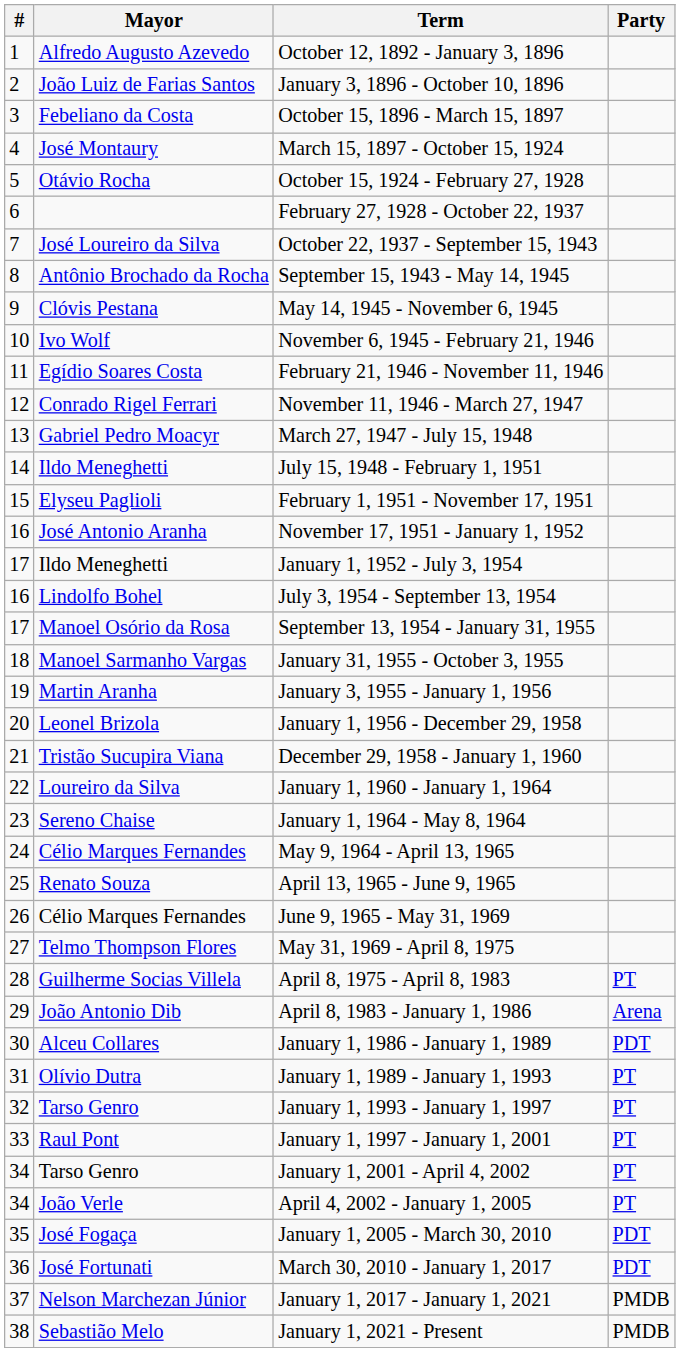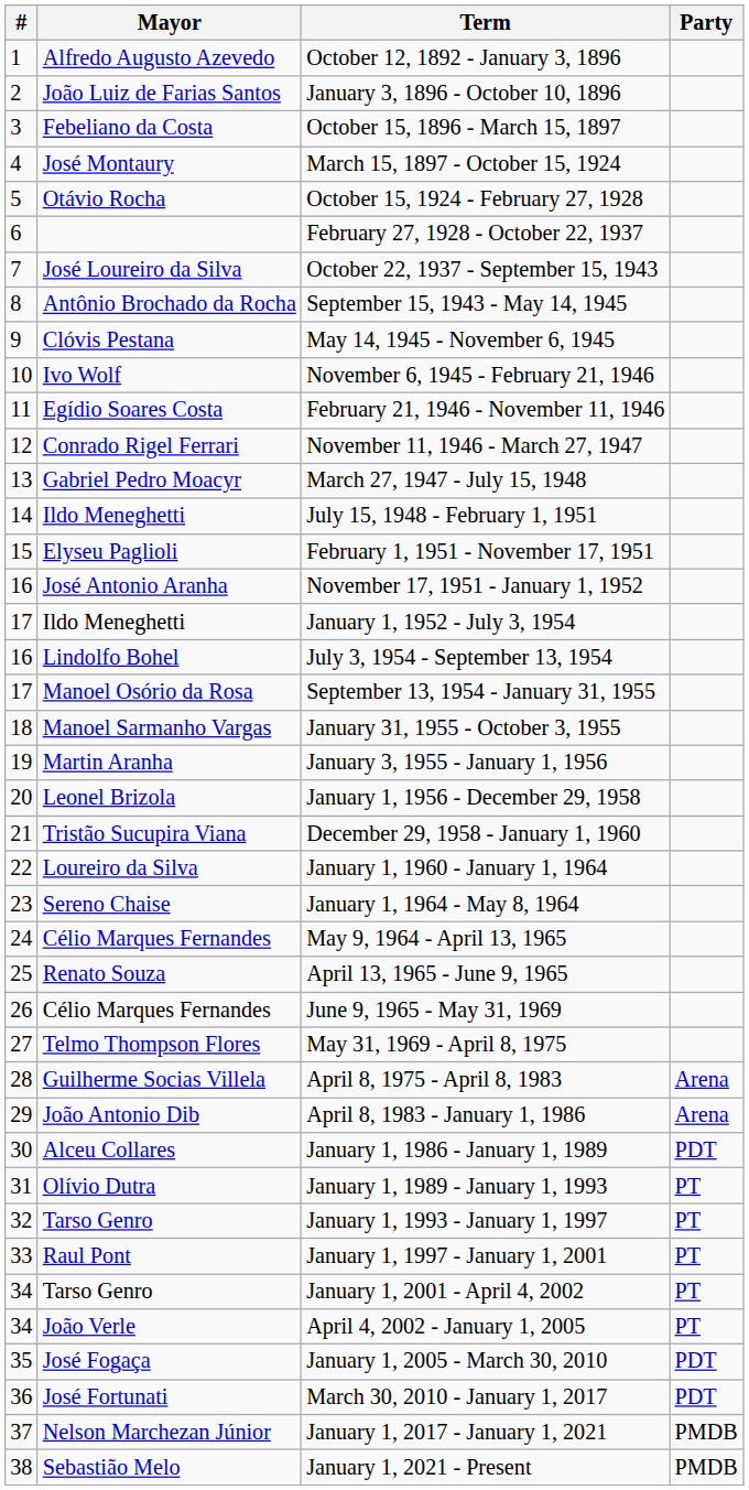 <table class="wikitable">
 <tr>
 <th>#</th>
 <th>Mayor</th>
 <th>Term</th>
 <th>Party</th>
 </tr>
 <tr>
 <td>1</td>
 <td><a href='#'>Alfredo Augusto Azevedo</a></td>
 <td>October 12, 1892 - January 3, 1896</td>
 <td></td>
 </tr>
 <tr>
 <td>2</td>
 <td><a href='#'>João Luiz de Farias Santos</a></td>
 <td>January 3, 1896 - October 10, 1896</td>
 <td></td>
 </tr>
 <tr>
 <td>3</td>
 <td><a href='#'>Febeliano da Costa</a></td>
 <td>October 15, 1896 - March 15, 1897</td>
 <td></td>
 </tr>
 <tr>
 <td>4</td>
 <td><a href='#'>José Montaury</a></td>
 <td>March 15, 1897 - October 15, 1924</td>
 <td></td>
 </tr>
 <tr>
 <td>5</td>
 <td><a href='#'>Otávio Rocha</a></td>
 <td>October 15, 1924 - February 27, 1928</td>
 <td></td>
 </tr>
 <tr>
 <td>6</td>
 <td></td>
 <td>February 27, 1928 - October 22, 1937</td>
 <td></td>
 </tr>
 <tr>
 <td>7</td>
 <td><a href='#'>José Loureiro da Silva</a></td>
 <td>October 22, 1937 - September 15, 1943</td>
 <td></td>
 </tr>
 <tr>
 <td>8</td>
 <td><a href='#'>Antônio Brochado da Rocha</a></td>
 <td>September 15, 1943 - May 14, 1945</td>
 <td></td>
 </tr>
 <tr>
 <td>9</td>
 <td><a href='#'>Clóvis Pestana</a></td>
 <td>May 14, 1945 - November 6, 1945</td>
 <td></td>
 </tr>
 <tr>
 <td>10</td>
 <td><a href='#'>Ivo Wolf</a></td>
 <td>November 6, 1945 - February 21, 1946</td>
 <td></td>
 </tr>
 <tr>
 <td>11</td>
 <td><a href='#'>Egídio Soares Costa</a></td>
 <td>February 21, 1946 - November 11, 1946</td>
 <td></td>
 </tr>
 <tr>
 <td>12</td>
 <td><a href='#'>Conrado Rigel Ferrari</a></td>
 <td>November 11, 1946 - March 27, 1947</td>
 <td></td>
 </tr>
 <tr>
 <td>13</td>
 <td><a href='#'>Gabriel Pedro Moacyr</a></td>
 <td>March 27, 1947 - July 15, 1948</td>
 <td></td>
 </tr>
 <tr>
 <td>14</td>
 <td><a href='#'>Ildo Meneghetti</a></td>
 <td>July 15, 1948 - February 1, 1951</td>
 <td></td>
 </tr>
 <tr>
 <td>15</td>
 <td><a href='#'>Elyseu Paglioli</a></td>
 <td>February 1, 1951 - November 17, 1951</td>
 <td></td>
 </tr>
 <tr>
 <td>16</td>
 <td><a href='#'>José Antonio Aranha</a></td>
 <td>November 17, 1951 - January 1, 1952</td>
 <td></td>
 </tr>
 <tr>
 <td>17</td>
 <td>Ildo Meneghetti</td>
 <td>January 1, 1952 - July 3, 1954</td>
 <td></td>
 </tr>
 <tr>
 <td>16</td>
 <td><a href='#'>Lindolfo Bohel</a></td>
 <td>July 3, 1954 - September 13, 1954</td>
 <td></td>
 </tr>
 <tr>
 <td>17</td>
 <td><a href='#'>Manoel Osório da Rosa</a></td>
 <td>September 13, 1954 - January 31, 1955</td>
 <td></td>
 </tr>
 <tr>
 <td>18</td>
 <td><a href='#'>Manoel Sarmanho Vargas</a></td>
 <td>January 31, 1955 - October 3, 1955</td>
 <td></td>
 </tr>
 <tr>
 <td>19</td>
 <td><a href='#'>Martin Aranha</a></td>
 <td>January 3, 1955 - January 1, 1956</td>
 <td></td>
 </tr>
 <tr>
 <td>20</td>
 <td><a href='#'>Leonel Brizola</a></td>
 <td>January 1, 1956 - December 29, 1958</td>
 <td></td>
 </tr>
 <tr>
 <td>21</td>
 <td><a href='#'>Tristão Sucupira Viana</a></td>
 <td>December 29, 1958 - January 1, 1960</td>
 <td></td>
 </tr>
 <tr>
 <td>22</td>
 <td><a href='#'>Loureiro da Silva</a></td>
 <td>January 1, 1960 - January 1, 1964</td>
 <td></td>
 </tr>
 <tr>
 <td>23</td>
 <td><a href='#'>Sereno Chaise</a></td>
 <td>January 1, 1964 - May 8, 1964</td>
 <td></td>
 </tr>
 <tr>
 <td>24</td>
 <td><a href='#'>Célio Marques Fernandes</a></td>
 <td>May 9, 1964 - April 13, 1965</td>
 <td></td>
 </tr>
 <tr>
 <td>25</td>
 <td><a href='#'>Renato Souza</a></td>
 <td>April 13, 1965 - June 9, 1965</td>
 <td></td>
 </tr>
 <tr>
 <td>26</td>
 <td>Célio Marques Fernandes</td>
 <td>June 9, 1965 - May 31, 1969</td>
 <td></td>
 </tr>
 <tr>
 <td>27</td>
 <td><a href='#'>Telmo Thompson Flores</a></td>
 <td>May 31, 1969 - April 8, 1975</td>
 <td></td>
 </tr>
 <tr>
 <td>28</td>
 <td><a href='#'>Guilherme Socias Villela</a></td>
 <td>April 8, 1975 - April 8, 1983</td>
-<td><a href='#'>PT</a></td>
+<td><a href='#'>Arena</a></td>
 </tr>
 <tr>
 <td>29</td>
 <td><a href='#'>João Antonio Dib</a></td>
 <td>April 8, 1983 - January 1, 1986</td>
 <td><a href='#'>Arena</a></td>
 </tr>
 <tr>
 <td>30</td>
 <td><a href='#'>Alceu Collares</a></td>
 <td>January 1, 1986  - January 1, 1989</td>
 <td><a href='#'>PDT</a></td>
 </tr>
 <tr>
 <td>31</td>
 <td><a href='#'>Olívio Dutra</a></td>
 <td>January 1, 1989  - January 1, 1993</td>
 <td><a href='#'>PT</a></td>
 </tr>
 <tr>
 <td>32</td>
 <td><a href='#'>Tarso Genro</a></td>
 <td>January 1, 1993  - January 1, 1997</td>
 <td><a href='#'>PT</a></td>
 </tr>
 <tr>
 <td>33</td>
 <td><a href='#'>Raul Pont</a></td>
 <td>January 1, 1997  - January 1, 2001</td>
 <td><a href='#'>PT</a></td>
 </tr>
 <tr>
 <td>34</td>
 <td>Tarso Genro</td>
 <td>January 1, 2001  - April 4, 2002</td>
 <td><a href='#'>PT</a></td>
 </tr>
 <tr>
 <td>34</td>
 <td><a href='#'>João Verle</a></td>
 <td>April 4, 2002  - January 1, 2005</td>
 <td><a href='#'>PT</a></td>
 </tr>
 <tr>
 <td>35</td>
 <td><a href='#'>José Fogaça</a></td>
 <td>January 1, 2005 - March 30, 2010</td>
 <td><a href='#'>PDT</a></td>
 </tr>
 <tr>
 <td>36</td>
 <td><a href='#'>José Fortunati</a></td>
 <td>March 30, 2010 - January 1, 2017</td>
 <td><a href='#'>PDT</a></td>
 </tr>
 <tr>
 <td>37</td>
 <td><a href='#'>Nelson Marchezan Júnior</a></td>
 <td>January 1, 2017 - January 1, 2021</td>
 <td>PMDB</td>
 </tr>
 <tr>
 <td>38</td>
 <td><a href='#'>Sebastião Melo</a></td>
 <td>January 1, 2021 - Present</td>
 <td>PMDB</td>
 </tr>
 <tr>
 </tr>
 </table>
